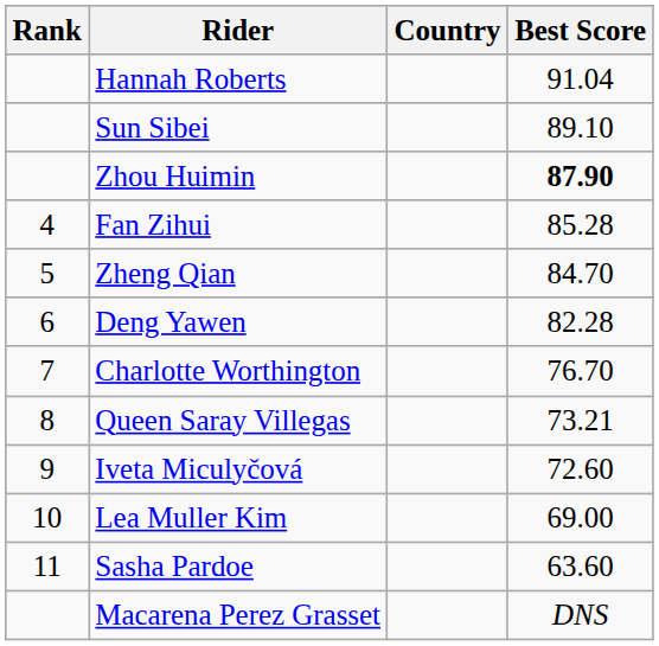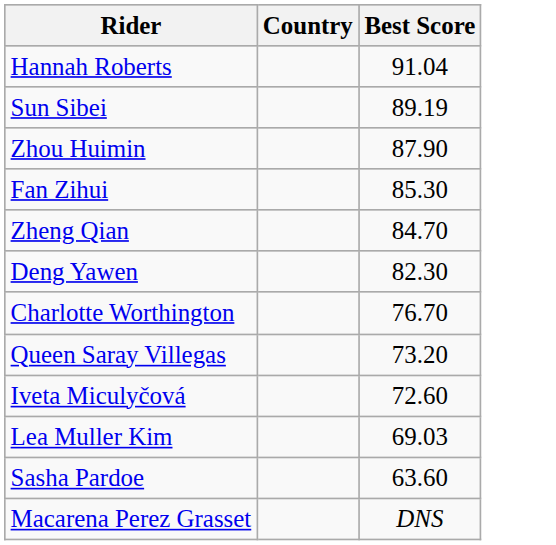 <table class="wikitable sortable" style="font-size:95%; text-align:center;">
 <tr>
-<th>Rank</th>
 <th>Rider</th>
 <th>Country</th>
 <th>Best  Score</th>
 </tr>
 <tr>
-<td></td>
 <td align=left><a href='#'>Hannah Roberts</a></td>
 <td align=left></td>
 <td>91.04</td>
 </tr>
 <tr>
-<td></td>
 <td align=left><a href='#'>Sun Sibei</a></td>
 <td align=left></td>
-<td>89.10</td>
+<td>89.19</td>
 </tr>
 <tr>
-<td></td>
 <td align=left><a href='#'>Zhou Huimin</a></td>
 <td align=left></td>
-<td><strong>87.90</strong></td>
+<td>87.90</td>
 </tr>
 <tr>
-<td>4</td>
 <td align=left><a href='#'>Fan Zihui</a></td>
 <td align=left></td>
-<td>85.28</td>
+<td>85.30</td>
 </tr>
 <tr>
-<td>5</td>
 <td align=left><a href='#'>Zheng Qian </a></td>
 <td align=left></td>
 <td>84.70</td>
 </tr>
 <tr>
-<td>6</td>
 <td align=left><a href='#'>Deng Yawen</a></td>
 <td align=left></td>
-<td>82.28</td>
+<td>82.30</td>
 </tr>
 <tr>
-<td>7</td>
 <td align=left><a href='#'>Charlotte  Worthington</a></td>
 <td align=left></td>
 <td>76.70</td>
 </tr>
 <tr>
-<td>8</td>
 <td align=left><a href='#'>Queen Saray Villegas</a></td>
 <td align=left></td>
-<td>73.21</td>
+<td>73.20</td>
 </tr>
 <tr>
-<td>9</td>
 <td align=left><a href='#'>Iveta Miculyčová</a></td>
 <td align=left></td>
 <td>72.60</td>
 </tr>
 <tr>
-<td>10</td>
 <td align=left><a href='#'>Lea Muller Kim</a></td>
 <td align=left></td>
-<td>69.00</td>
+<td>69.03</td>
 </tr>
 <tr>
-<td>11</td>
 <td align=left><a href='#'>Sasha Pardoe</a></td>
 <td align=left></td>
 <td>63.60</td>
 </tr>
 <tr>
-<td></td>
 <td align=left><a href='#'>Macarena Perez Grasset </a></td>
 <td align=left></td>
 <td><em>DNS</em></td>
 </tr>
 </table>
